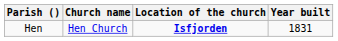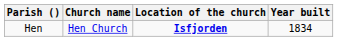 <table class="wikitable" style="text-align:center">
 <tr>
 <th>Parish ()</th>
 <th>Church name</th>
 <th>Location of the church</th>
 <th>Year built</th>
 </tr>
 <tr>
 <td rowspan="1">Hen</td>
 <td><a href='#'>Hen Church</a></td>
 <td><strong><a href='#'>Isfjorden</a></strong></td>
-<td>1831</td>
+<td>1834</td>
 </tr>
 </table>
